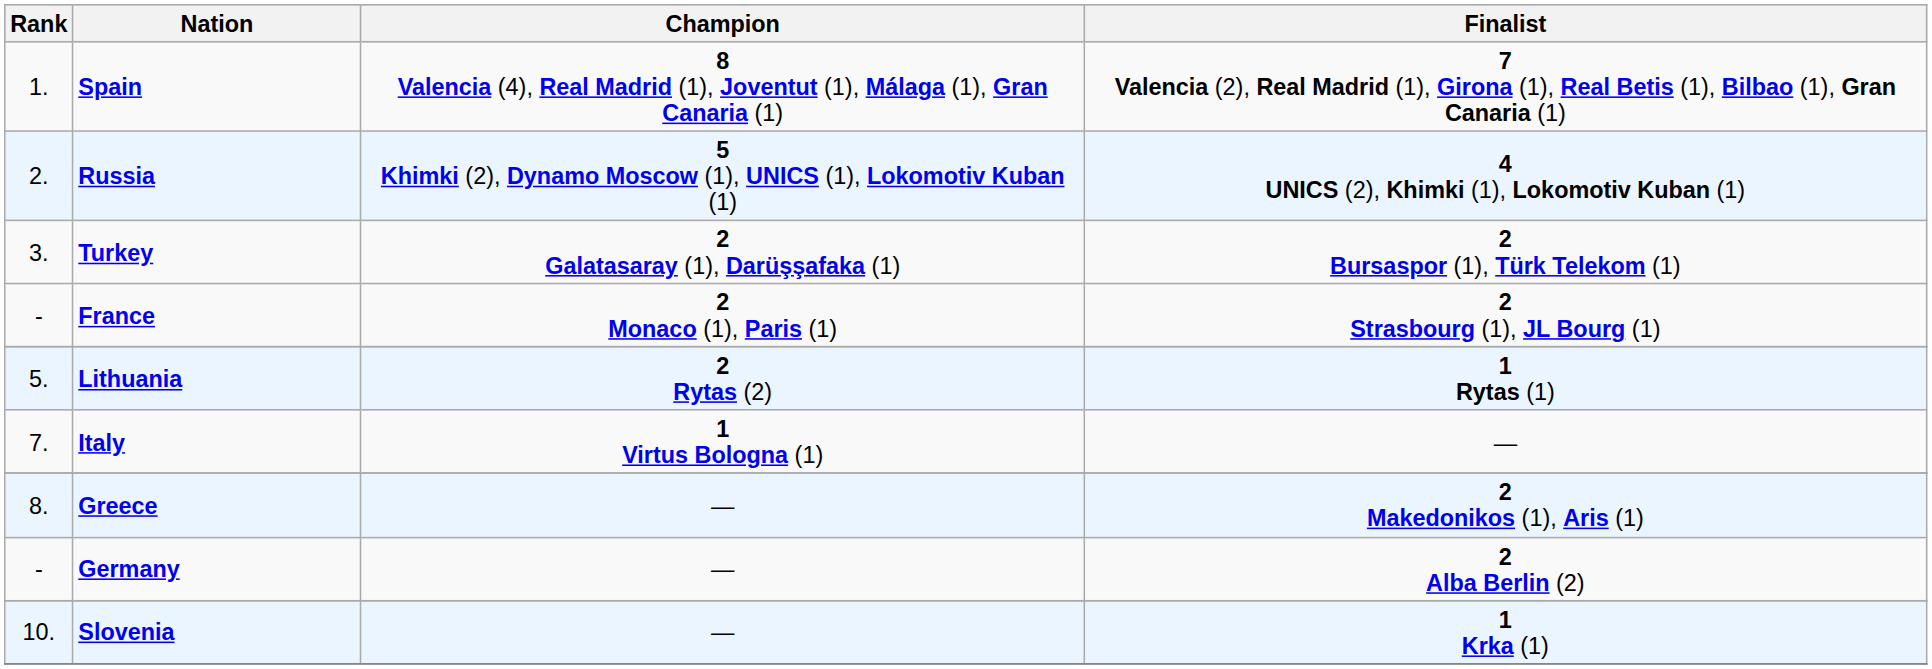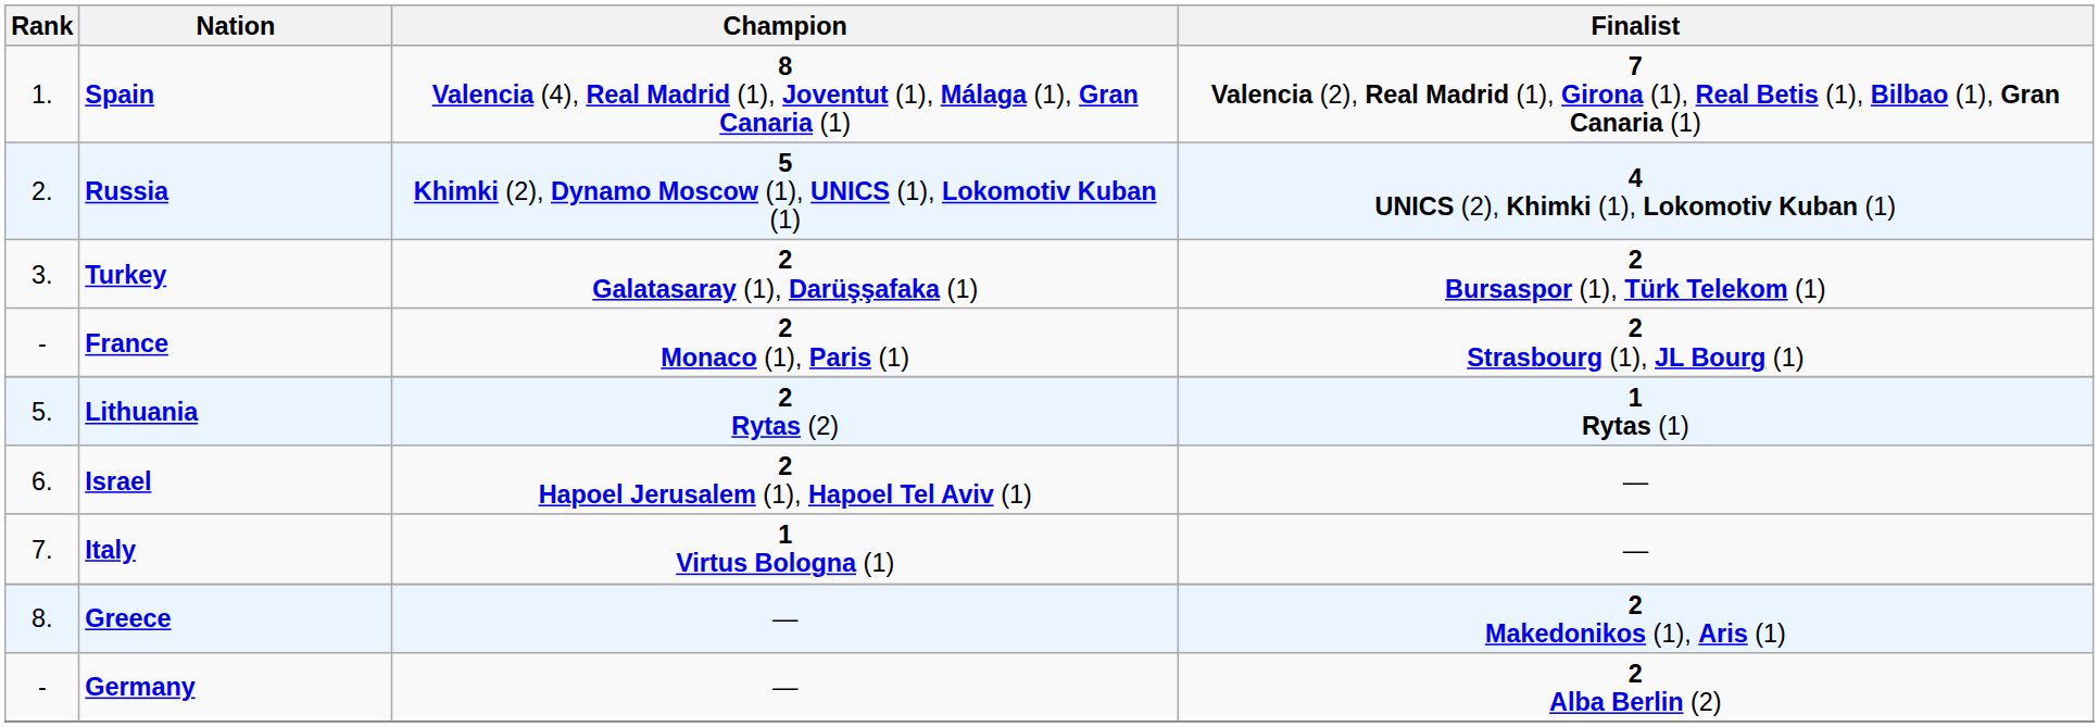 <table class=wikitable bgcolor="silver" style="font-size: 95%; border: gray solid 1px; border-collapse: collapse;">
 <tr ---- bgcolor="silver">
 <th>Rank</th>
 <th width=15%>Nation</th>
 <th>Champion</th>
 <th>Finalist</th>
 </tr>
 <tr>
 <td align=center>1.</td>
 <td> <strong><a href='#'>Spain</a></strong></td>
 <td align=center><strong>8</strong><br> <strong><a href='#'>Valencia</a></strong> (4), <strong><a href='#'>Real Madrid</a></strong> (1), <strong><a href='#'>Joventut</a></strong> (1), <strong><a href='#'>Málaga</a></strong> (1), <strong><a href='#'>Gran Canaria</a></strong> (1)</td>
 <td align=center><strong>7</strong><br> <strong>Valencia</strong> (2), <strong>Real Madrid</strong> (1), <strong><a href='#'>Girona</a></strong> (1), <strong><a href='#'>Real Betis</a></strong> (1), <strong><a href='#'>Bilbao</a></strong> (1), <strong>Gran Canaria</strong> (1)</td>
 </tr>
 <tr bgcolor="#EBF5FF">
 <td align=center>2.</td>
 <td> <strong><a href='#'>Russia</a></strong></td>
 <td align=center><strong>5</strong><br> <strong><a href='#'>Khimki</a></strong> (2), <strong><a href='#'>Dynamo Moscow</a></strong> (1), <strong><a href='#'>UNICS</a></strong> (1), <strong><a href='#'>Lokomotiv Kuban</a></strong> (1)</td>
 <td align=center><strong>4</strong><br> <strong>UNICS</strong> (2), <strong>Khimki</strong> (1), <strong>Lokomotiv Kuban</strong> (1)</td>
 </tr>
 <tr>
 <td align=center>3.</td>
 <td> <strong><a href='#'>Turkey</a></strong></td>
 <td align=center><strong>2</strong><br> <strong><a href='#'>Galatasaray</a></strong> (1), <strong><a href='#'>Darüşşafaka</a></strong> (1)</td>
 <td align=center><strong>2</strong><br> <strong><a href='#'>Bursaspor</a></strong> (1), <strong><a href='#'>Türk Telekom</a></strong> (1)</td>
 </tr>
 <tr>
 <td align=center>-</td>
 <td> <strong><a href='#'>France</a></strong></td>
 <td align=center><strong>2</strong><br> <strong><a href='#'>Monaco</a></strong> (1), <strong><a href='#'>Paris</a></strong> (1)</td>
 <td align=center><strong>2</strong><br> <strong><a href='#'>Strasbourg</a></strong> (1), <strong><a href='#'>JL Bourg</a></strong> (1)</td>
 </tr>
 <tr>
 </tr>
 <tr bgcolor="#EBF5FF">
 <td align=center>5.</td>
 <td> <strong><a href='#'>Lithuania</a></strong></td>
 <td align=center><strong>2</strong><br> <strong><a href='#'>Rytas</a></strong> (2)</td>
 <td align=center><strong>1</strong><br> <strong>Rytas</strong> (1)</td>
 </tr>
 <tr>
+<td align=center>6.</td>
+<td> <strong><a href='#'>Israel</a></strong></td>
+<td align=center><strong>2</strong><br> <strong><a href='#'>Hapoel Jerusalem</a></strong> (1), <strong><a href='#'>Hapoel Tel Aviv</a></strong> (1)</td>
+<td align=center>—</td>
+</tr>
+<tr>
 <td align=center>7.</td>
 <td> <strong><a href='#'>Italy</a></strong></td>
 <td align=center><strong>1</strong><br> <strong><a href='#'>Virtus Bologna</a></strong> (1)</td>
 <td align=center>—</td>
 </tr>
 <tr>
 </tr>
 <tr bgcolor="#EBF5FF">
 <td align=center>8.</td>
 <td> <strong><a href='#'>Greece</a></strong></td>
 <td align=center>—</td>
 <td align=center><strong>2</strong><br> <strong><a href='#'>Makedonikos</a></strong> (1), <strong><a href='#'>Aris</a></strong> (1)</td>
 </tr>
 <tr>
 <td align=center>-</td>
 <td> <strong><a href='#'>Germany</a></strong></td>
 <td align=center>—</td>
 <td align=center><strong>2</strong><br> <strong><a href='#'>Alba Berlin</a></strong> (2)</td>
 </tr>
 <tr>
 </tr>
-<tr bgcolor="#EBF5FF">
-<td align=center>10.</td>
-<td> <strong><a href='#'>Slovenia</a></strong></td>
-<td align=center>—</td>
-<td align=center><strong>1</strong><br> <strong><a href='#'>Krka</a></strong> (1)</td>
-</tr>
 <tr>
 </tr>
 </table>
